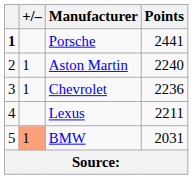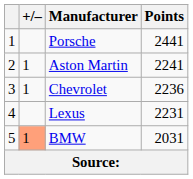 <table class="wikitable" style="font-size: 95%;">
 <tr>
 <th scope="col"></th>
 <th scope="col">+/–</th>
 <th scope="col">Manufacturer</th>
 <th scope="col">Points</th>
 </tr>
 <tr>
-<td align=center><strong>1</strong></td>
+<td align=center>1</td>
 <td align="left"></td>
 <td> <a href='#'>Porsche</a></td>
 <td align=right>2441</td>
 </tr>
 <tr>
 <td align=center>2</td>
 <td align="left"> 1</td>
 <td> <a href='#'>Aston Martin</a></td>
-<td align=right>2240</td>
+<td align=right>2241</td>
 </tr>
 <tr>
 <td align=center>3</td>
 <td align="left"> 1</td>
 <td> <a href='#'>Chevrolet</a></td>
 <td align=right>2236</td>
 </tr>
 <tr>
 <td align=center>4</td>
 <td align="left"></td>
 <td> <a href='#'>Lexus</a></td>
-<td align=right>2211</td>
+<td align=right>2231</td>
 </tr>
 <tr>
 <td align=center>5</td>
 <td align="left" style="background: lightsalmon;"> 1</td>
 <td> <a href='#'>BMW</a></td>
 <td align=right>2031</td>
 </tr>
 <tr>
 <th colspan=5>Source:</th>
 </tr>
 </table>
